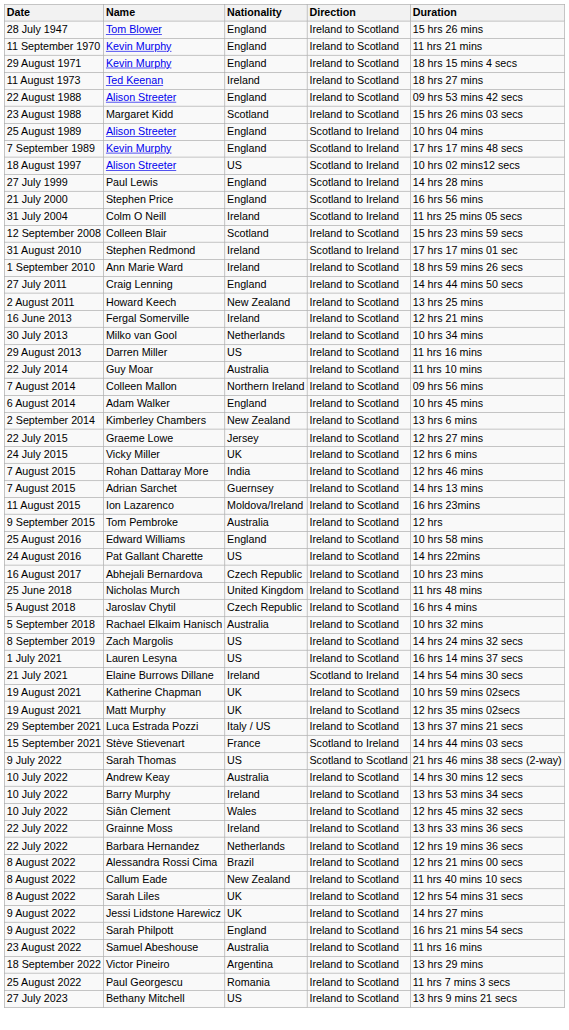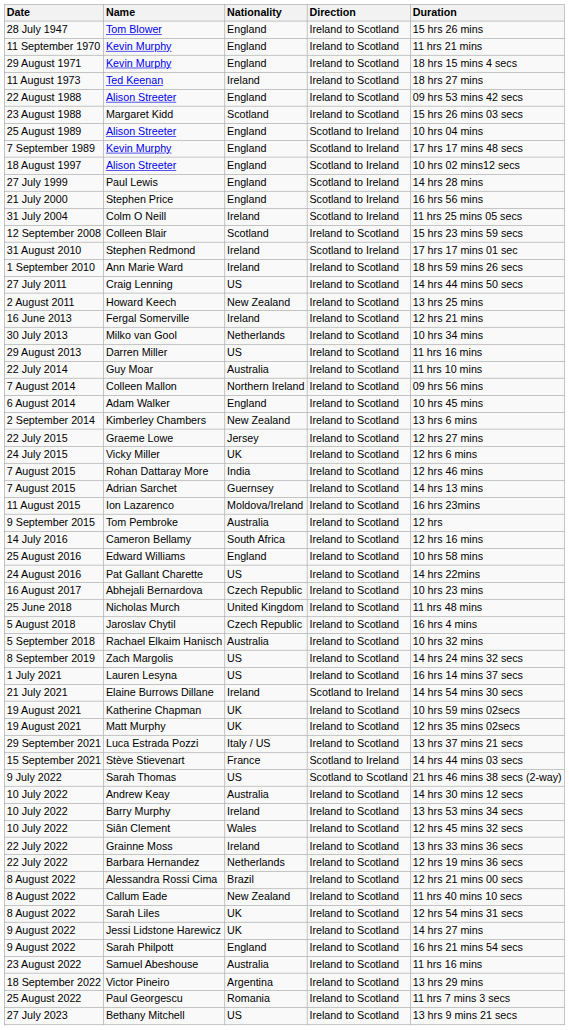 <table class="sortable wikitable">
 <tr>
 <th style="text-align:left">Date</th>
 <th style="text-align:left">Name</th>
 <th style="text-align:left">Nationality</th>
 <th style="text-align:left">Direction</th>
 <th style="text-align:left">Duration</th>
 </tr>
 <tr>
 <td>28 July 1947</td>
 <td><a href='#'>Tom Blower</a></td>
 <td>England</td>
 <td>Ireland to Scotland</td>
 <td>15 hrs 26 mins</td>
 </tr>
 <tr>
 <td>11 September 1970</td>
 <td><a href='#'>Kevin Murphy</a></td>
 <td>England</td>
 <td>Ireland to Scotland</td>
 <td>11 hrs 21 mins</td>
 </tr>
 <tr>
 <td>29 August 1971</td>
 <td><a href='#'>Kevin Murphy</a></td>
 <td>England</td>
 <td>Ireland to Scotland</td>
 <td>18 hrs 15 mins 4 secs</td>
 </tr>
 <tr>
 <td>11 August 1973</td>
 <td><a href='#'>Ted Keenan</a></td>
 <td>Ireland</td>
 <td>Ireland to Scotland</td>
 <td>18 hrs 27 mins</td>
 </tr>
 <tr>
 <td>22 August 1988</td>
 <td><a href='#'>Alison Streeter</a></td>
 <td>England</td>
 <td>Ireland to Scotland</td>
 <td>09 hrs 53 mins 42 secs</td>
 </tr>
 <tr>
 <td>23 August 1988</td>
 <td>Margaret Kidd</td>
 <td>Scotland</td>
 <td>Ireland to Scotland</td>
 <td>15 hrs 26 mins 03 secs</td>
 </tr>
 <tr>
 <td>25 August 1989</td>
 <td><a href='#'>Alison Streeter</a></td>
 <td>England</td>
 <td>Scotland to Ireland</td>
 <td>10 hrs 04 mins</td>
 </tr>
 <tr>
 <td>7 September 1989</td>
 <td><a href='#'>Kevin Murphy</a></td>
 <td>England</td>
 <td>Scotland to Ireland</td>
 <td>17 hrs 17 mins 48 secs</td>
 </tr>
 <tr>
 <td>18 August 1997</td>
 <td><a href='#'>Alison Streeter</a></td>
-<td>US</td>
+<td>England</td>
 <td>Scotland to Ireland</td>
 <td>10 hrs 02 mins12 secs</td>
 </tr>
 <tr>
 <td>27 July 1999</td>
 <td>Paul Lewis</td>
 <td>England</td>
 <td>Scotland to Ireland</td>
 <td>14 hrs 28 mins</td>
 </tr>
 <tr>
 <td>21 July 2000</td>
 <td>Stephen Price</td>
 <td>England</td>
 <td>Scotland to Ireland</td>
 <td>16 hrs 56 mins</td>
 </tr>
 <tr>
 <td>31 July 2004</td>
 <td>Colm O Neill</td>
 <td>Ireland</td>
 <td>Scotland to Ireland</td>
 <td>11 hrs 25 mins 05 secs</td>
 </tr>
 <tr>
 <td>12 September 2008</td>
 <td>Colleen Blair</td>
 <td>Scotland</td>
 <td>Ireland to Scotland</td>
 <td>15 hrs 23 mins 59 secs</td>
 </tr>
 <tr>
 <td>31 August 2010</td>
 <td>Stephen Redmond</td>
 <td>Ireland</td>
 <td>Scotland to Ireland</td>
 <td>17 hrs 17 mins 01 sec</td>
 </tr>
 <tr>
 <td>1 September 2010</td>
 <td>Ann Marie Ward</td>
 <td>Ireland</td>
 <td>Ireland to Scotland</td>
 <td>18 hrs 59 mins 26 secs</td>
 </tr>
 <tr>
 <td>27 July 2011</td>
 <td>Craig Lenning</td>
-<td>England</td>
+<td>US</td>
 <td>Ireland to Scotland</td>
 <td>14 hrs 44 mins 50 secs</td>
 </tr>
 <tr>
 <td>2 August 2011</td>
 <td>Howard Keech</td>
 <td>New Zealand</td>
 <td>Ireland to Scotland</td>
 <td>13 hrs 25 mins</td>
 </tr>
 <tr>
 <td>16 June 2013</td>
 <td>Fergal Somerville</td>
 <td>Ireland</td>
 <td>Ireland to Scotland</td>
 <td>12 hrs 21 mins</td>
 </tr>
 <tr July 2013 Michelle Macy USA Ireland to Scotland 9hrs 35min. world record.>
 <td>30 July 2013</td>
 <td>Milko van Gool</td>
 <td>Netherlands</td>
 <td>Ireland to Scotland</td>
 <td>10 hrs 34 mins</td>
 </tr>
 <tr>
 <td>29 August 2013</td>
 <td>Darren Miller</td>
 <td>US</td>
 <td>Ireland to Scotland</td>
 <td>11 hrs 16 mins</td>
 </tr>
 <tr>
 <td>22 July 2014</td>
 <td>Guy Moar</td>
 <td>Australia</td>
 <td>Ireland to Scotland</td>
 <td>11 hrs 10 mins</td>
 </tr>
 <tr>
 <td>7 August 2014</td>
 <td>Colleen Mallon</td>
 <td>Northern Ireland</td>
 <td>Ireland to Scotland</td>
 <td>09 hrs 56 mins</td>
 </tr>
 <tr>
 <td>6 August 2014</td>
 <td>Adam Walker</td>
 <td>England</td>
 <td>Ireland to Scotland</td>
 <td>10 hrs 45 mins</td>
 </tr>
 <tr>
 <td>2 September 2014</td>
 <td>Kimberley Chambers</td>
 <td>New Zealand</td>
 <td>Ireland to Scotland</td>
 <td>13 hrs 6 mins</td>
 </tr>
 <tr>
 <td>22 July 2015</td>
 <td>Graeme Lowe</td>
 <td>Jersey</td>
 <td>Ireland to Scotland</td>
 <td>12 hrs 27 mins</td>
 </tr>
 <tr>
 <td>24 July 2015</td>
 <td>Vicky Miller</td>
 <td>UK</td>
 <td>Ireland to Scotland</td>
 <td>12 hrs 6 mins</td>
 </tr>
 <tr>
 <td>7 August 2015</td>
 <td>Rohan Dattaray More</td>
 <td>India</td>
 <td>Ireland to Scotland</td>
 <td>12 hrs 46 mins</td>
 </tr>
 <tr>
 <td>7 August 2015</td>
 <td>Adrian Sarchet</td>
 <td>Guernsey</td>
 <td>Ireland to Scotland</td>
 <td>14 hrs 13 mins</td>
 </tr>
 <tr>
 <td>11 August 2015</td>
 <td>Ion Lazarenco</td>
 <td>Moldova/Ireland</td>
 <td>Ireland to Scotland</td>
 <td>16 hrs 23mins</td>
 </tr>
 <tr>
 <td>9 September 2015</td>
 <td>Tom Pembroke</td>
 <td>Australia</td>
 <td>Ireland to Scotland</td>
 <td>12 hrs</td>
+</tr>
+<tr>
+<td>14 July 2016</td>
+<td>Cameron Bellamy</td>
+<td>South Africa</td>
+<td>Ireland to Scotland</td>
+<td>12 hrs 16 mins</td>
 </tr>
 <tr>
 <td>25 August 2016</td>
 <td>Edward Williams</td>
 <td>England</td>
 <td>Ireland to Scotland</td>
 <td>10 hrs 58 mins</td>
 </tr>
 <tr>
 <td>24 August 2016</td>
 <td>Pat Gallant Charette</td>
 <td>US</td>
 <td>Ireland to Scotland</td>
 <td>14 hrs 22mins</td>
 </tr>
 <tr>
 <td>16 August 2017</td>
 <td>Abhejali Bernardova</td>
 <td>Czech Republic</td>
 <td>Ireland to Scotland</td>
 <td>10 hrs 23 mins</td>
 </tr>
 <tr>
 <td>25 June 2018</td>
 <td>Nicholas Murch</td>
 <td>United Kingdom</td>
 <td>Ireland to Scotland</td>
 <td>11 hrs 48 mins</td>
 </tr>
 <tr>
 <td>5 August 2018</td>
 <td>Jaroslav Chytil</td>
 <td>Czech Republic</td>
 <td>Ireland to Scotland</td>
 <td>16 hrs 4 mins</td>
 </tr>
 <tr>
 <td>5 September 2018</td>
 <td>Rachael Elkaim Hanisch</td>
 <td>Australia</td>
 <td>Ireland to Scotland</td>
 <td>10 hrs 32 mins</td>
 </tr>
 <tr>
 <td>8 September 2019</td>
 <td>Zach Margolis</td>
 <td>US</td>
 <td>Ireland to Scotland</td>
 <td>14 hrs 24 mins 32 secs</td>
 </tr>
 <tr>
 <td>1 July 2021</td>
 <td>Lauren Lesyna</td>
 <td>US</td>
 <td>Ireland to Scotland</td>
 <td>16 hrs 14 mins 37 secs</td>
 </tr>
 <tr>
 <td>21 July 2021</td>
 <td>Elaine Burrows Dillane</td>
 <td>Ireland</td>
 <td>Scotland to Ireland</td>
 <td>14 hrs 54 mins 30 secs</td>
 </tr>
 <tr>
 <td>19 August 2021</td>
 <td>Katherine Chapman</td>
 <td>UK</td>
 <td>Ireland to Scotland</td>
 <td>10 hrs 59 mins 02secs</td>
 </tr>
 <tr>
 <td>19 August 2021</td>
 <td>Matt Murphy</td>
 <td>UK</td>
 <td>Ireland to Scotland</td>
 <td>12 hrs 35 mins 02secs</td>
 </tr>
 <tr>
 <td>29 September 2021</td>
 <td>Luca Estrada Pozzi</td>
 <td>Italy / US</td>
 <td>Ireland to Scotland</td>
 <td>13 hrs 37 mins 21 secs</td>
 </tr>
 <tr>
 <td>15 September 2021</td>
 <td>Stève Stievenart</td>
 <td>France</td>
 <td>Scotland to Ireland</td>
 <td>14 hrs 44 mins 03 secs</td>
 </tr>
 <tr>
 <td>9 July 2022</td>
 <td>Sarah Thomas</td>
 <td>US</td>
 <td>Scotland to Scotland</td>
 <td>21 hrs 46 mins 38 secs (2-way)</td>
 </tr>
 <tr>
 <td>10 July 2022</td>
 <td>Andrew Keay</td>
 <td>Australia</td>
 <td>Ireland to Scotland</td>
 <td>14 hrs 30 mins 12 secs</td>
 </tr>
 <tr>
 <td>10 July 2022</td>
 <td>Barry Murphy</td>
 <td>Ireland</td>
 <td>Ireland to Scotland</td>
 <td>13 hrs 53 mins 34 secs</td>
 </tr>
 <tr>
 <td>10 July 2022</td>
 <td>Siân Clement</td>
 <td>Wales</td>
 <td>Ireland to Scotland</td>
 <td>12 hrs 45 mins 32 secs</td>
 </tr>
 <tr>
 <td>22 July 2022</td>
 <td>Grainne Moss</td>
 <td>Ireland</td>
 <td>Ireland to Scotland</td>
 <td>13 hrs 33 mins 36 secs</td>
 </tr>
 <tr>
 <td>22 July 2022</td>
 <td>Barbara Hernandez</td>
 <td>Netherlands</td>
 <td>Ireland to Scotland</td>
 <td>12 hrs 19 mins 36 secs</td>
 </tr>
 <tr>
 <td>8 August 2022</td>
 <td>Alessandra Rossi Cima</td>
 <td>Brazil</td>
 <td>Ireland to Scotland</td>
 <td>12 hrs 21 mins 00 secs</td>
 </tr>
 <tr>
 <td>8 August 2022</td>
 <td>Callum Eade</td>
 <td>New Zealand</td>
 <td>Ireland to Scotland</td>
 <td>11 hrs 40 mins 10 secs</td>
 </tr>
 <tr>
 <td>8 August 2022</td>
 <td>Sarah Liles</td>
 <td>UK</td>
 <td>Ireland to Scotland</td>
 <td>12 hrs 54 mins 31 secs</td>
 </tr>
 <tr>
 <td>9 August 2022</td>
 <td>Jessi Lidstone Harewicz</td>
 <td>UK</td>
 <td>Ireland to Scotland</td>
 <td>14 hrs 27 mins</td>
 </tr>
 <tr>
 <td>9 August 2022</td>
 <td>Sarah Philpott</td>
 <td>England</td>
 <td>Ireland to Scotland</td>
 <td>16 hrs 21 mins 54 secs</td>
 </tr>
 <tr>
 <td>23 August 2022</td>
 <td>Samuel Abeshouse</td>
 <td>Australia</td>
 <td>Ireland to Scotland</td>
 <td>11 hrs 16 mins</td>
 </tr>
 <tr>
 <td>18 September 2022</td>
 <td>Victor Pineiro</td>
 <td>Argentina</td>
 <td>Ireland to Scotland</td>
 <td>13 hrs 29 mins</td>
 </tr>
 <tr>
 <td>25 August 2022</td>
 <td>Paul Georgescu</td>
 <td>Romania</td>
 <td>Ireland to Scotland</td>
 <td>11 hrs 7 mins 3 secs</td>
 </tr>
 <tr>
 <td>27 July 2023</td>
 <td>Bethany Mitchell</td>
 <td>US</td>
 <td>Ireland to Scotland</td>
 <td>13 hrs 9 mins 21 secs</td>
 </tr>
 </table>
